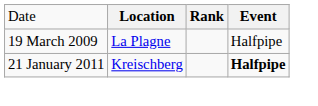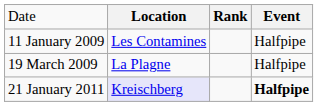 <table class="wikitable sortable" style="font-size:90%" style="text-align:center">
 <tr>
 <td>Date</td>
 <th>Location</th>
 <th>Rank</th>
 <th>Event</th>
+</tr>
+<tr>
+<td>11 January 2009</td>
+<td><a href='#'>Les Contamines</a></td>
+<td></td>
+<td>Halfpipe</td>
 </tr>
 <tr>
 <td>19 March 2009</td>
 <td><a href='#'>La Plagne</a></td>
 <td></td>
 <td>Halfpipe</td>
 </tr>
 <tr>
 <td>21 January 2011</td>
-<td><a href='#'>Kreischberg</a></td>
+<td style="background: lavender;"><a href='#'>Kreischberg</a></td>
 <td></td>
 <td><strong>Halfpipe</strong></td>
 </tr>
 </table>
